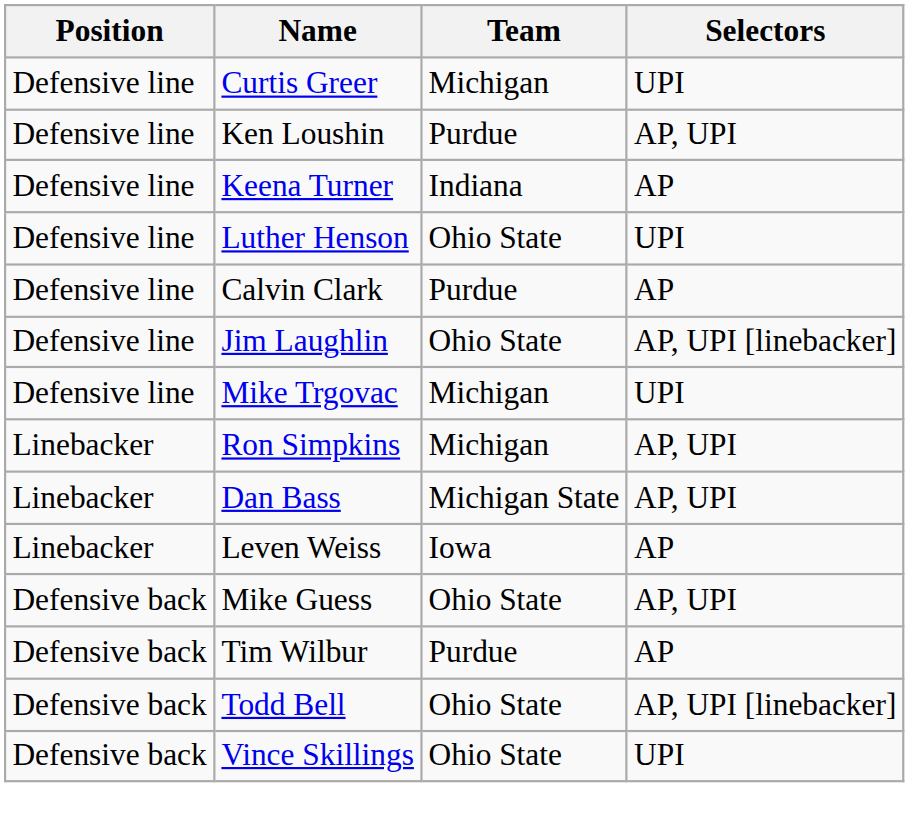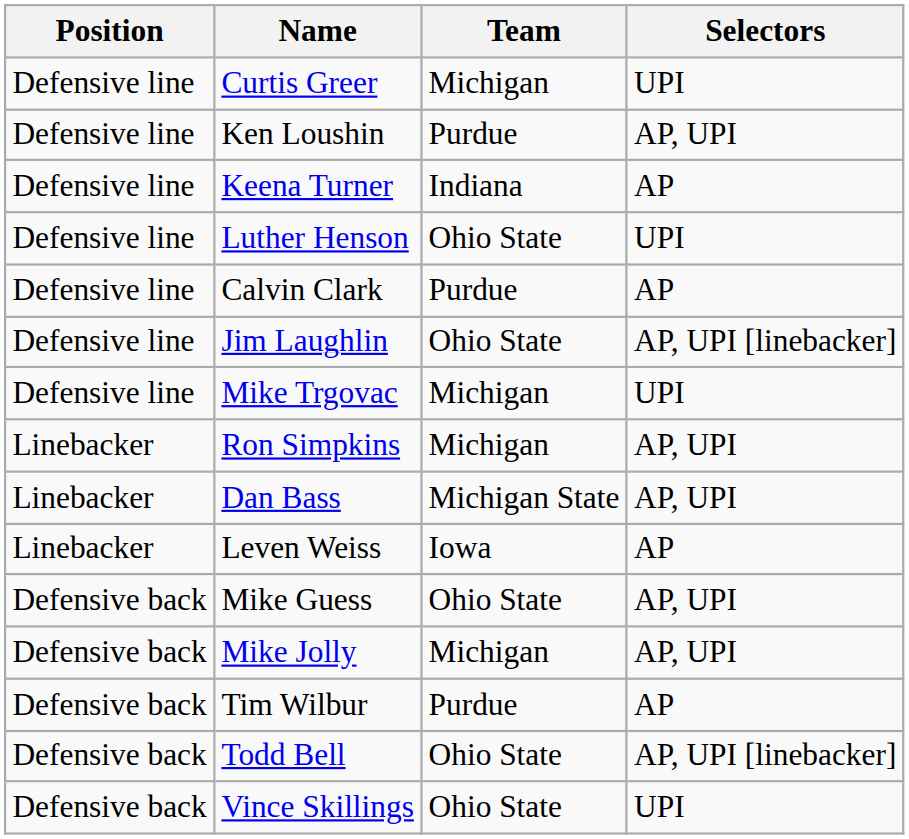 <table class="wikitable" style="font-size: 90%">
 <tr>
 <th>Position</th>
 <th>Name</th>
 <th>Team</th>
 <th>Selectors</th>
 </tr>
 <tr>
 <td>Defensive line</td>
 <td><a href='#'>Curtis Greer</a></td>
 <td>Michigan</td>
 <td>UPI</td>
 </tr>
 <tr>
 <td>Defensive line</td>
 <td>Ken Loushin</td>
 <td>Purdue</td>
 <td>AP, UPI</td>
 </tr>
 <tr>
 <td>Defensive line</td>
 <td><a href='#'>Keena Turner</a></td>
 <td>Indiana</td>
 <td>AP</td>
 </tr>
 <tr>
 <td>Defensive line</td>
 <td><a href='#'>Luther Henson</a></td>
 <td>Ohio State</td>
 <td>UPI</td>
 </tr>
 <tr>
 <td>Defensive line</td>
 <td>Calvin Clark</td>
 <td>Purdue</td>
 <td>AP</td>
 </tr>
 <tr>
 <td>Defensive line</td>
 <td><a href='#'>Jim Laughlin</a></td>
 <td>Ohio State</td>
 <td>AP, UPI [linebacker]</td>
 </tr>
 <tr>
 <td>Defensive line</td>
 <td><a href='#'>Mike Trgovac</a></td>
 <td>Michigan</td>
 <td>UPI</td>
 </tr>
 <tr>
 <td>Linebacker</td>
 <td><a href='#'>Ron Simpkins</a></td>
 <td>Michigan</td>
 <td>AP, UPI</td>
 </tr>
 <tr>
 <td>Linebacker</td>
 <td><a href='#'>Dan Bass</a></td>
 <td>Michigan State</td>
 <td>AP, UPI</td>
 </tr>
 <tr>
 <td>Linebacker</td>
 <td>Leven Weiss</td>
 <td>Iowa</td>
 <td>AP</td>
 </tr>
 <tr>
 <td>Defensive back</td>
 <td>Mike Guess</td>
 <td>Ohio State</td>
 <td>AP, UPI</td>
 </tr>
 <tr>
 <td>Defensive back</td>
+<td><a href='#'>Mike Jolly</a></td>
+<td>Michigan</td>
+<td>AP, UPI</td>
+</tr>
+<tr>
+<td>Defensive back</td>
 <td>Tim Wilbur</td>
 <td>Purdue</td>
 <td>AP</td>
 </tr>
 <tr>
 <td>Defensive back</td>
 <td><a href='#'>Todd Bell</a></td>
 <td>Ohio State</td>
 <td>AP, UPI [linebacker]</td>
 </tr>
 <tr>
 <td>Defensive back</td>
 <td><a href='#'>Vince Skillings</a></td>
 <td>Ohio State</td>
 <td>UPI</td>
 </tr>
 </table>
